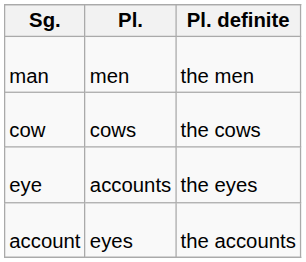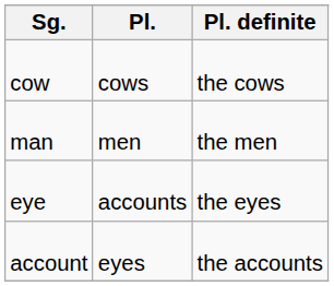 <table class="wikitable floatright">
 <tr>
 </tr>
 <tr>
 <th>Sg.</th>
 <th>Pl.</th>
 <th>Pl. definite</th>
 </tr>
 <tr>
+<td><br>cow</td>
+<td><br>cows</td>
+<td><br>the cows</td>
+</tr>
+<tr>
 <td><br>man</td>
 <td><br>men</td>
 <td><br>the men</td>
-</tr>
-<tr>
-<td><br>cow</td>
-<td><br>cows</td>
-<td><br>the cows</td>
 </tr>
 <tr>
 <td><br>eye</td>
 <td><br> accounts</td>
 <td><br> the eyes</td>
 </tr>
 <tr>
 <td><br>account</td>
 <td><br> eyes</td>
 <td><br> the accounts</td>
 </tr>
 <tr>
 </tr>
 </table>
